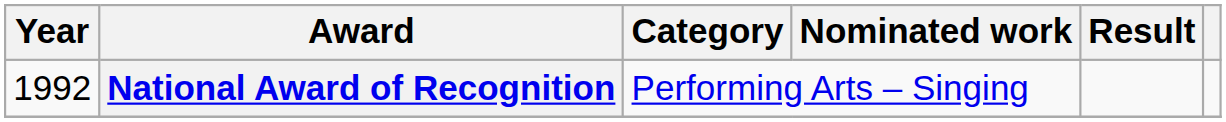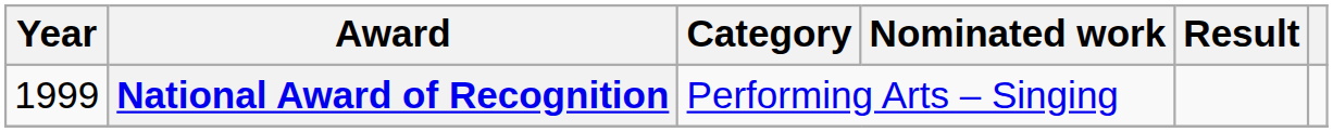 <table class="wikitable plainrowheaders sortable">
 <tr>
 <th scope="col">Year</th>
 <th scope="col">Award</th>
 <th scope="col">Category</th>
 <th scope="col">Nominated work</th>
 <th scope="col">Result</th>
 <th scope="col" class="unsortable"></th>
 </tr>
 <tr>
-<td>1992</td>
+<td>1999</td>
 <th scope="row"><a href='#'>National Award of Recognition</a></th>
 <td colspan="2"><a href='#'>Performing Arts – Singing</a></td>
 <td></td>
 <td style="text-align: center;"></td>
 </tr>
 <tr>
 </tr>
 </table>
